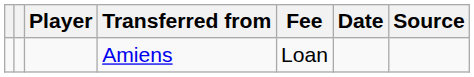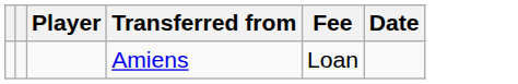 <table class="wikitable plainrowheaders sortable">
 <tr>
 <th></th>
 <th></th>
 <th scope=col>Player</th>
 <th !scope=col>Transferred from</th>
 <th scope=col>Fee</th>
 <th scope=col>Date</th>
-<th scope=col>Source</th>
 </tr>
 <tr>
 <td align="center"></td>
 <td align="center"></td>
 <td></td>
 <td> <a href='#'>Amiens</a></td>
 <td>Loan</td>
 <td></td>
-<td></td>
 </tr>
 </table>
